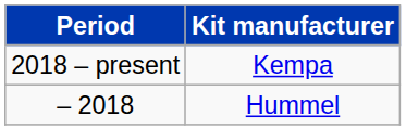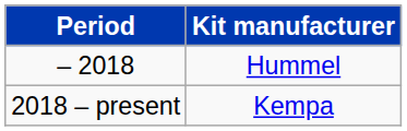 <table class="wikitable" style="font-size: 95%; text-align:center">
 <tr>
 <th scope=col style="color:#FFFFFF; background:#0038af">Period</th>
 <th scope=col style="color:#FFFFFF; background:#0038af">Kit manufacturer</th>
 </tr>
 <tr>
+<td>– 2018</td>
+<td> <a href='#'>Hummel</a></td>
+</tr>
+<tr>
 <td>2018 – present</td>
 <td> <a href='#'>Kempa</a></td>
 </tr>
-<tr>
-<td>– 2018</td>
-<td> <a href='#'>Hummel</a></td>
-</tr>
 </table>
